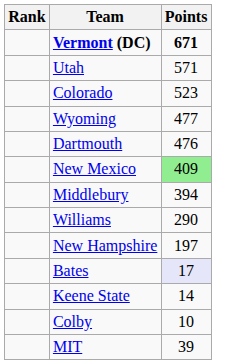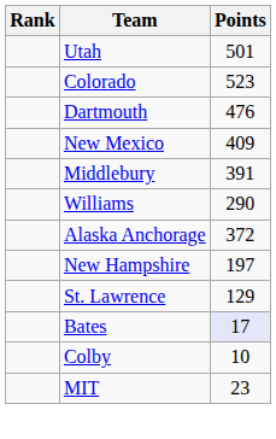 <table class="wikitable sortable" style="text-align:center">
 <tr>
 <th>Rank</th>
 <th>Team</th>
 <th>Points</th>
 </tr>
 <tr>
 <td></td>
-<td align=left><strong><a href='#'>Vermont</a></strong> <strong>(DC)</strong></td>
-<td><strong>671</strong></td>
-</tr>
-<tr>
-<td></td>
 <td align=left><a href='#'>Utah</a></td>
-<td>571</td>
+<td>501</td>
 </tr>
 <tr>
 <td></td>
 <td align=left><a href='#'>Colorado</a></td>
 <td>523</td>
-</tr>
-<tr>
-<td></td>
-<td align=left><a href='#'>Wyoming</a></td>
-<td>477</td>
 </tr>
 <tr>
 <td></td>
 <td align=left><a href='#'>Dartmouth</a></td>
 <td>476</td>
 </tr>
 <tr>
 <td></td>
 <td align=left><a href='#'>New Mexico</a></td>
-<td style="background: lightgreen;">409</td>
+<td>409</td>
 </tr>
 <tr>
 <td></td>
 <td align=left><a href='#'>Middlebury</a></td>
-<td>394</td>
+<td>391</td>
 </tr>
 <tr>
 <td></td>
 <td align=left><a href='#'>Williams</a></td>
 <td>290</td>
 </tr>
 <tr>
 <td></td>
+<td align=left><a href='#'>Alaska Anchorage</a></td>
+<td>372</td>
+</tr>
+<tr>
+<td></td>
 <td align=left><a href='#'>New Hampshire</a></td>
 <td>197</td>
 </tr>
 <tr>
 <td></td>
-<td align=left><a href='#'>Bates</a></td>
-<td style="background: lavender;">17</td>
+<td align=left><a href='#'>St. Lawrence</a></td>
+<td>129</td>
 </tr>
 <tr>
 <td></td>
-<td align=left><a href='#'>Keene State</a></td>
-<td>14</td>
+<td align=left><a href='#'>Bates</a></td>
+<td style="background: lavender;">17</td>
 </tr>
 <tr>
 <td></td>
 <td align=left><a href='#'>Colby</a></td>
 <td>10</td>
 </tr>
 <tr>
 <td></td>
 <td align=left><a href='#'>MIT</a></td>
-<td>39</td>
+<td>23</td>
 </tr>
 </table>
